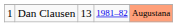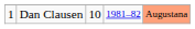 <table class="wikitable">
 <tr>
 </tr>
 <tr>
 <td>1</td>
 <td>Dan Clausen</td>
-<td>13</td>
+<td>10</td>
 <td style="font-size:80%;"><a href='#'>1981–82</a></td>
 <td style="background: lightsalmon; font-size:80%;">Augustana</td>
 </tr>
 </table>
